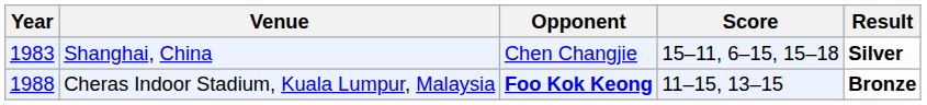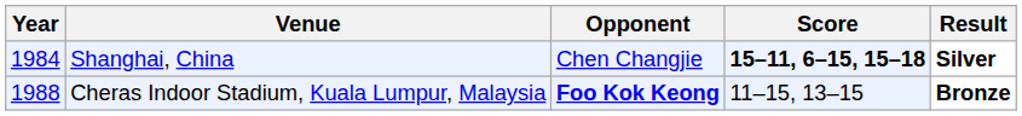 <table class="sortable wikitable" style="font-size: 90%">
 <tr>
 <th>Year</th>
 <th>Venue</th>
 <th>Opponent</th>
 <th>Score</th>
 <th>Result</th>
 </tr>
 <tr style="background:#ECF2FF">
-<td align="center"><a href='#'>1983</a></td>
+<td align="center"><a href='#'>1984</a></td>
 <td align="left"><a href='#'>Shanghai</a>, <a href='#'>China</a></td>
 <td align="left"> <a href='#'>Chen Changjie</a></td>
-<td align="left">15–11, 6–15, 15–18</td>
+<td align="left"><strong>15–11, 6–15, 15–18</strong></td>
 <td style="text-align:left; background:white"> <strong>Silver</strong></td>
 </tr>
 <tr style="background:#ECF2FF">
 <td align="center"><a href='#'>1988</a></td>
 <td align="left">Cheras Indoor Stadium, <a href='#'>Kuala Lumpur</a>, <a href='#'>Malaysia</a></td>
 <td align="left"><strong> <a href='#'>Foo Kok Keong</a></strong></td>
 <td align="left">11–15, 13–15</td>
 <td style="text-align:left; background:white"> <strong>Bronze</strong></td>
 </tr>
 </table>
